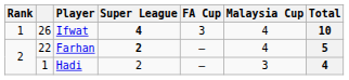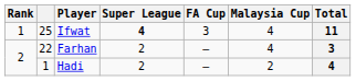 <table class="wikitable" style="text-align: center;">
 <tr>
 <th>Rank</th>
 <th></th>
 <th>Player</th>
 <th>Super League</th>
 <th>FA Cup</th>
 <th>Malaysia Cup</th>
 <th>Total</th>
 </tr>
 <tr>
 <td>1</td>
-<td>26</td>
+<td>25</td>
 <td align=left> <a href='#'>Ifwat</a></td>
 <td><strong>4</strong></td>
 <td>3</td>
 <td>4</td>
-<th>10</th>
+<th>11</th>
 </tr>
 <tr>
 <td rowspan=2>2</td>
 <td>22</td>
 <td align=left> <a href='#'>Farhan</a></td>
-<td><strong>2</strong></td>
+<td>2</td>
 <td>–</td>
 <td>4</td>
-<th>5</th>
+<th>3</th>
 </tr>
 <tr>
 <td>1</td>
 <td align=left> <a href='#'>Hadi</a></td>
 <td>2</td>
 <td>–</td>
-<td>3</td>
+<td>2</td>
 <th>4</th>
 </tr>
 </table>
